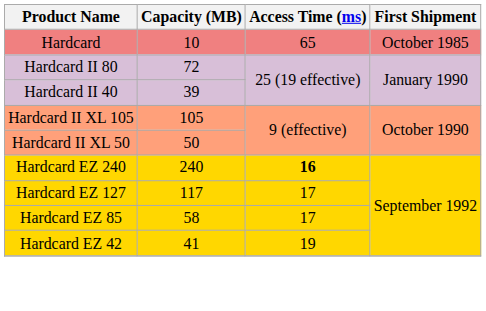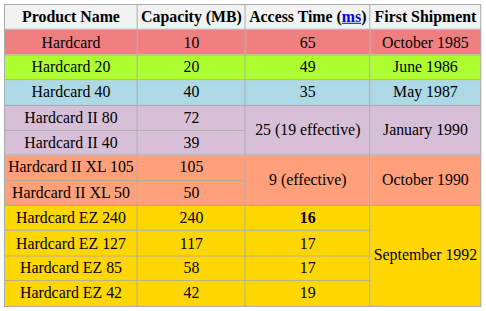 <table class="wikitable" style="text-align:center;">
 <tr>
 <th>Product Name</th>
 <th>Capacity (MB)</th>
 <th>Access Time (<a href='#'>ms</a>)</th>
 <th>First Shipment</th>
 </tr>
 <tr style="background-color: #F08080;">
 <td>Hardcard</td>
 <td>10</td>
 <td>65</td>
 <td>October 1985</td>
+</tr>
+<tr style="background-color: #ADFF2F;">
+<td>Hardcard 20</td>
+<td>20</td>
+<td>49</td>
+<td>June 1986</td>
+</tr>
+<tr style="background-color: #ADD8E6;">
+<td>Hardcard 40</td>
+<td>40</td>
+<td>35</td>
+<td>May 1987</td>
 </tr>
 <tr style="background-color: #D8BFD8;">
 <td>Hardcard II 80</td>
 <td>72</td>
 <td rowspan="2">25 (19 effective)</td>
 <td rowspan="2">January 1990</td>
 </tr>
 <tr style="background-color: #D8BFD8;">
 <td>Hardcard II 40</td>
 <td>39</td>
 </tr>
 <tr style="background-color: #FFA07A;">
 <td>Hardcard II XL 105</td>
 <td>105</td>
 <td rowspan="2">9 (effective)</td>
 <td rowspan="2">October 1990</td>
 </tr>
 <tr style="background-color: #FFA07A;">
 <td>Hardcard II XL 50</td>
 <td>50</td>
 </tr>
 <tr style="background-color: #FFD700;">
 <td>Hardcard EZ 240</td>
 <td>240</td>
 <td><strong>16</strong></td>
 <td rowspan="4">September 1992</td>
 </tr>
 <tr style="background-color: #FFD700;">
 <td>Hardcard EZ 127</td>
 <td>117</td>
 <td>17</td>
 </tr>
 <tr style="background-color: #FFD700;">
 <td>Hardcard EZ 85</td>
 <td>58</td>
 <td>17</td>
 </tr>
 <tr style="background-color: #FFD700;">
 <td>Hardcard EZ 42</td>
-<td>41</td>
+<td>42</td>
 <td>19</td>
 </tr>
 <tr>
 </tr>
 </table>
